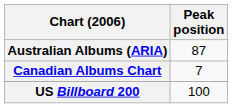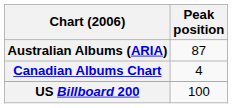 <table class="wikitable sortable plainrowheaders">
 <tr>
 <th>Chart (2006)</th>
 <th>Peak<br>position</th>
 </tr>
 <tr>
 <th scope="row">Australian Albums (<a href='#'>ARIA</a>)</th>
 <td align="center">87</td>
 </tr>
 <tr>
 <th scope="row"><a href='#'>Canadian Albums Chart</a></th>
-<td align="center">7</td>
+<td align="center">4</td>
 </tr>
 <tr>
 </tr>
 <tr>
 <th scope="row">US <a href='#'><em>Billboard</em> 200</a></th>
 <td align="center">100</td>
 </tr>
 </table>
